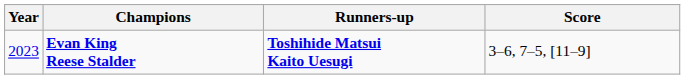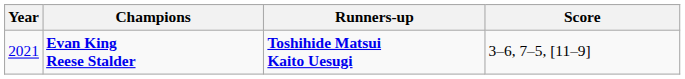 <table class="wikitable" style="font-size:90%">
 <tr>
 <th>Year</th>
 <th width="200">Champions</th>
 <th width="200">Runners-up</th>
 <th width="175">Score</th>
 </tr>
 <tr>
-<td><a href='#'>2023</a></td>
+<td><a href='#'>2021</a></td>
 <td> <strong><a href='#'>Evan King</a></strong><br> <strong><a href='#'>Reese Stalder</a></strong></td>
 <td><strong> <a href='#'>Toshihide Matsui</a><br> <a href='#'>Kaito Uesugi</a></strong></td>
 <td>3–6, 7–5, [11–9]</td>
 </tr>
 </table>
